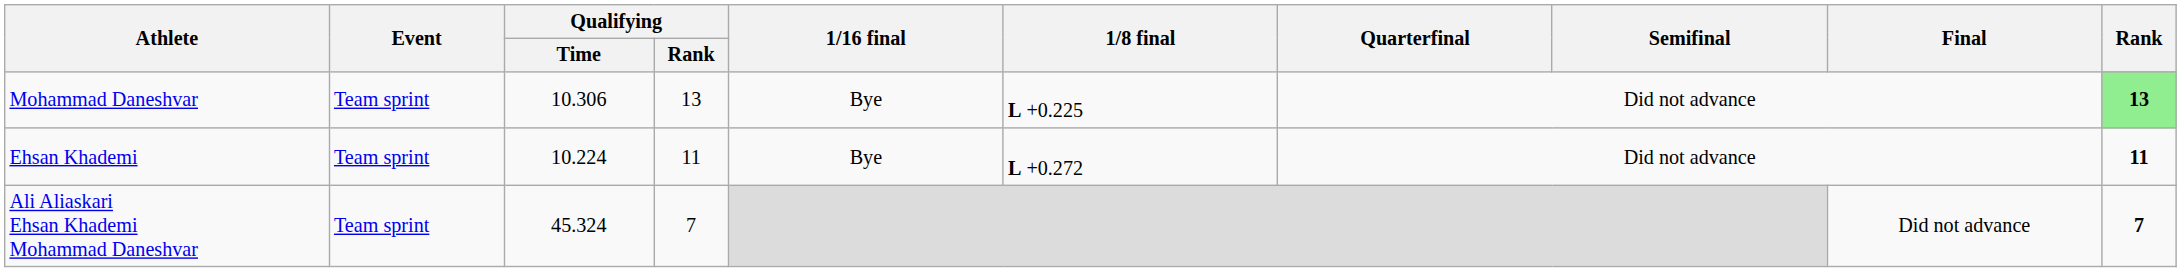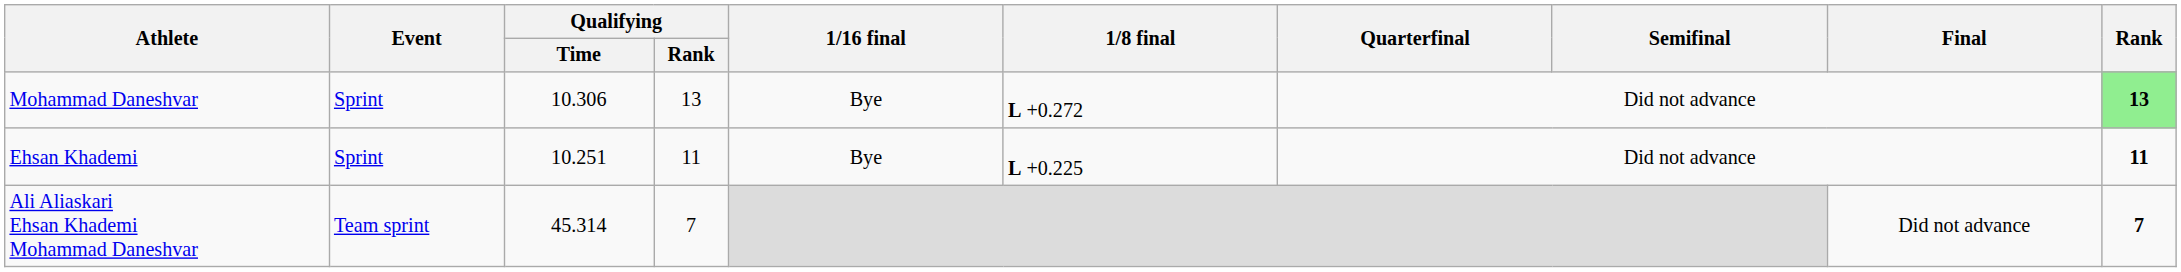 <table class="wikitable" width="98%" style="text-align:center; font-size:90%">
 <tr>
 <th rowspan="2" width="13%">Athlete</th>
 <th rowspan="2" width="7%">Event</th>
 <th colspan="2">Qualifying</th>
 <th rowspan="2" width="11%">1/16 final</th>
 <th rowspan="2" width="11%">1/8 final</th>
 <th rowspan="2" width="11%">Quarterfinal</th>
 <th rowspan="2" width="11%">Semifinal</th>
 <th rowspan="2" width="11%">Final</th>
 <th rowspan="2" width="3%">Rank</th>
 </tr>
 <tr>
 <th width="6%">Time</th>
 <th width="3%">Rank</th>
 </tr>
 <tr>
 <td align="left"><a href='#'>Mohammad Daneshvar</a></td>
-<td align="left"><a href='#'>Team sprint</a></td>
+<td align="left"><a href='#'>Sprint</a></td>
 <td>10.306</td>
 <td>13 <strong></strong></td>
 <td>Bye</td>
-<td align=left><br><strong>L</strong> +0.225</td>
+<td align=left><br><strong>L</strong> +0.272</td>
 <td colspan=3>Did not advance</td>
 <td align=center style="background: lightgreen;"><strong>13</strong></td>
 </tr>
 <tr>
 <td align="left"><a href='#'>Ehsan Khademi</a></td>
-<td align="left"><a href='#'>Team sprint</a></td>
-<td>10.224</td>
+<td align="left"><a href='#'>Sprint</a></td>
+<td>10.251</td>
 <td>11 <strong></strong></td>
 <td>Bye</td>
-<td align=left><br><strong>L</strong> +0.272</td>
+<td align=left><br><strong>L</strong> +0.225</td>
 <td colspan=3>Did not advance</td>
 <td align=center><strong>11</strong></td>
 </tr>
 <tr>
 <td align="left"><a href='#'>Ali Aliaskari</a><br><a href='#'>Ehsan Khademi</a><br><a href='#'>Mohammad Daneshvar</a></td>
 <td align="left"><a href='#'>Team sprint</a></td>
-<td>45.324</td>
+<td>45.314</td>
 <td>7</td>
 <td colspan=4 bgcolor=#DCDCDC></td>
 <td>Did not advance</td>
 <td align=center><strong>7</strong></td>
 </tr>
 </table>
